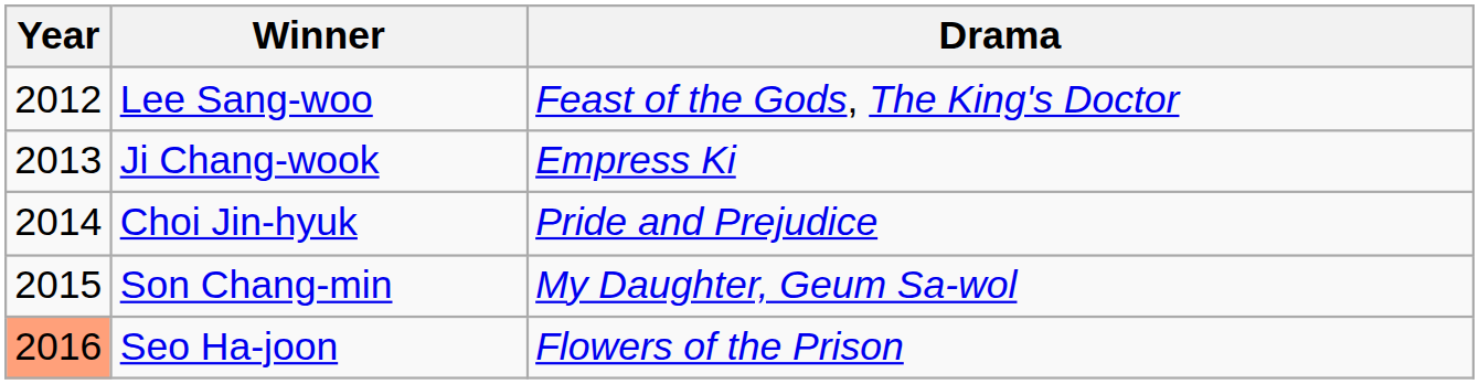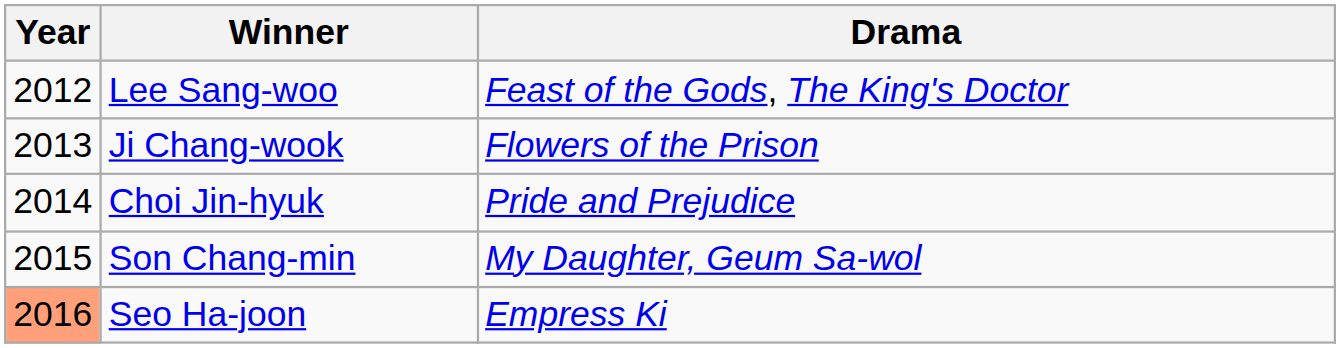 <table class="wikitable" style="width:600px">
 <tr>
 <th width=10>Year</th>
 <th>Winner</th>
 <th>Drama</th>
 </tr>
 <tr>
 <td>2012</td>
 <td><a href='#'>Lee Sang-woo</a></td>
 <td><em><a href='#'>Feast of the Gods</a></em>, <em><a href='#'>The King's Doctor</a></em></td>
 </tr>
 <tr>
 <td>2013</td>
 <td><a href='#'>Ji Chang-wook</a></td>
-<td><em><a href='#'>Empress Ki</a></em></td>
+<td><em><a href='#'>Flowers of the Prison</a></em></td>
 </tr>
 <tr>
 <td>2014</td>
 <td><a href='#'>Choi Jin-hyuk</a></td>
 <td><em><a href='#'>Pride and Prejudice</a></em></td>
 </tr>
 <tr>
 <td>2015</td>
 <td><a href='#'>Son Chang-min</a></td>
 <td><em><a href='#'>My Daughter, Geum Sa-wol</a></em></td>
 </tr>
 <tr>
 <td style="background: lightsalmon;">2016</td>
 <td><a href='#'>Seo Ha-joon</a></td>
-<td><em><a href='#'>Flowers of the Prison</a></em></td>
+<td><em><a href='#'>Empress Ki</a></em></td>
 </tr>
 </table>
